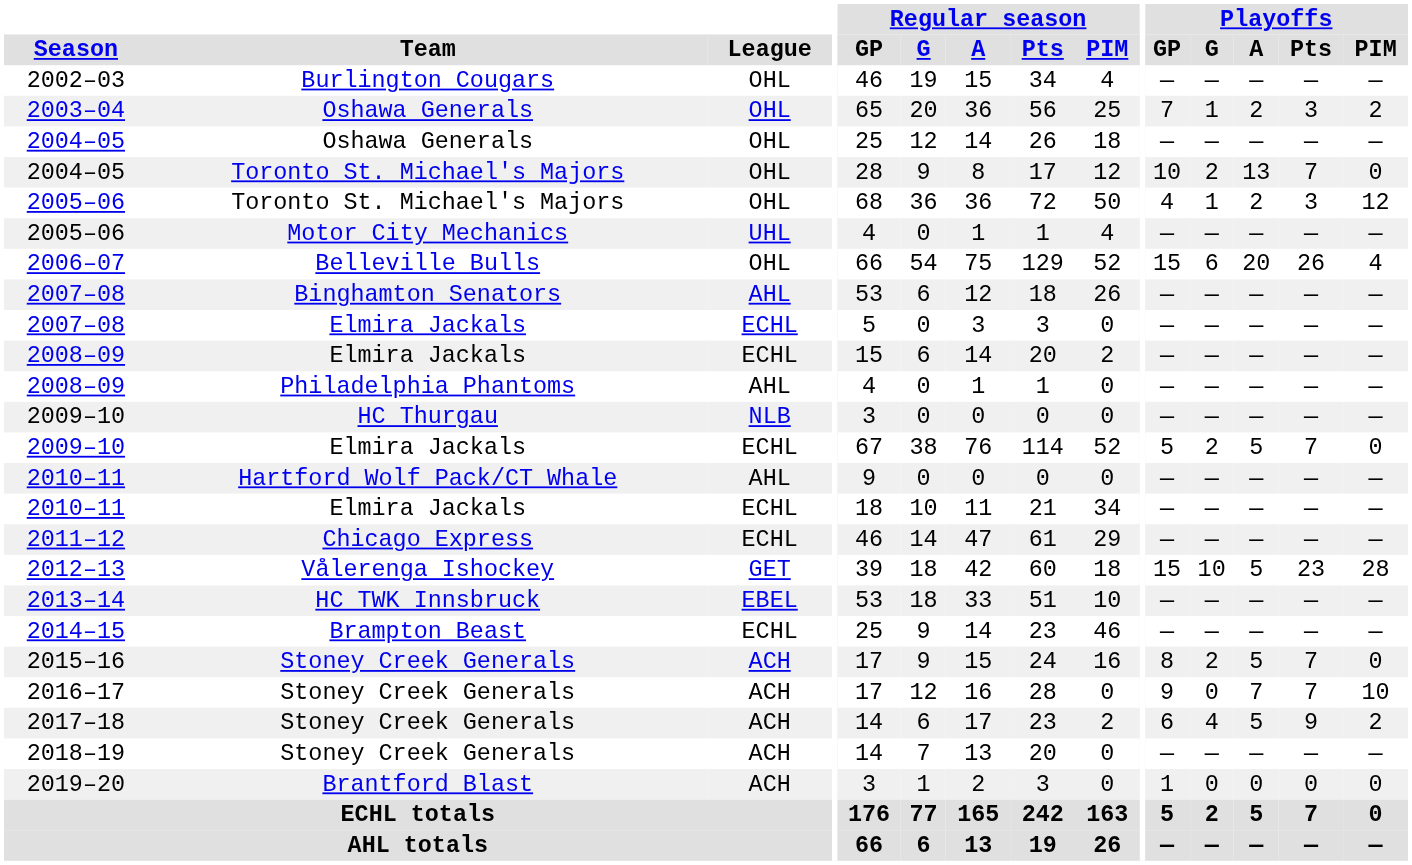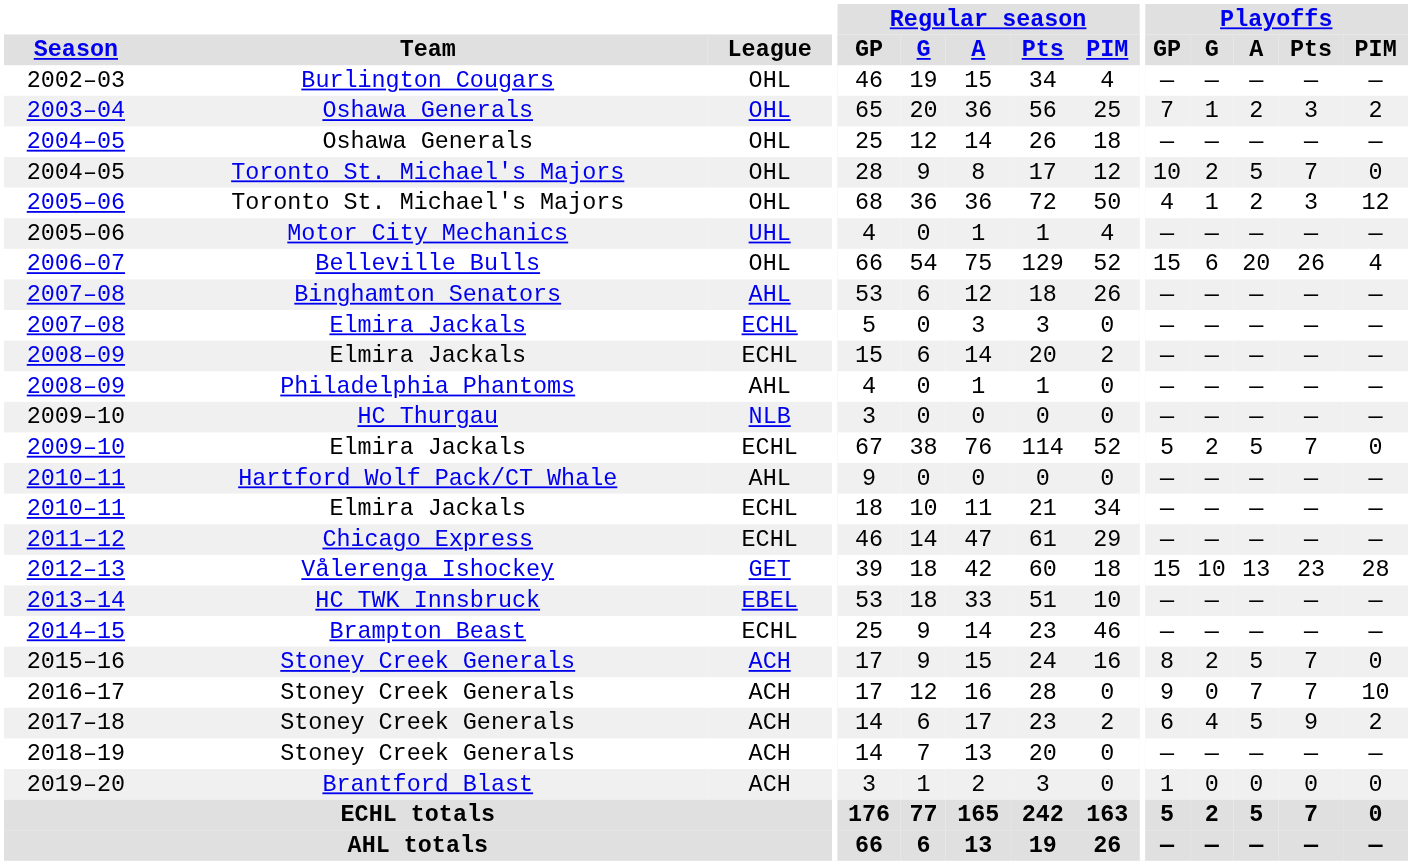 <table border="0" cellpadding="1" cellspacing="0" style="text-align:center; width:60em">
 <tr bgcolor="#e0e0e0">
 <th colspan="3" bgcolor="#ffffff"></th>
 <th rowspan="99" bgcolor="#ffffff"></th>
 <th colspan="5"><a href='#'>Regular season</a></th>
 <th rowspan="99" bgcolor="#ffffff"></th>
 <th colspan="5"><a href='#'>Playoffs</a></th>
 </tr>
 <tr bgcolor="#e0e0e0">
 <th><a href='#'>Season</a></th>
 <th>Team</th>
 <th>League</th>
 <th>GP</th>
 <th><a href='#'>G</a></th>
 <th><a href='#'>A</a></th>
 <th><a href='#'>Pts</a></th>
 <th><a href='#'>PIM</a></th>
 <th>GP</th>
 <th>G</th>
 <th>A</th>
 <th>Pts</th>
 <th>PIM</th>
 </tr>
 <tr ALIGN="center">
 <td ALIGN="center">2002–03</td>
 <td ALIGN="center"><a href='#'>Burlington Cougars</a></td>
 <td ALIGN="center">OHL</td>
 <td ALIGN="center">46</td>
 <td ALIGN="center">19</td>
 <td ALIGN="center">15</td>
 <td ALIGN="center">34</td>
 <td ALIGN="center">4</td>
 <td ALIGN="center">—</td>
 <td ALIGN="center">—</td>
 <td ALIGN="center">—</td>
 <td ALIGN="center">—</td>
 <td ALIGN="center">—</td>
 </tr>
 <tr ALIGN="center" bgcolor="#f0f0f0">
 <td ALIGN="center"><a href='#'>2003–04</a></td>
 <td ALIGN="center"><a href='#'>Oshawa Generals</a></td>
 <td ALIGN="center"><a href='#'>OHL</a></td>
 <td ALIGN="center">65</td>
 <td ALIGN="center">20</td>
 <td ALIGN="center">36</td>
 <td ALIGN="center">56</td>
 <td ALIGN="center">25</td>
 <td ALIGN="center">7</td>
 <td ALIGN="center">1</td>
 <td ALIGN="center">2</td>
 <td ALIGN="center">3</td>
 <td ALIGN="center">2</td>
 </tr>
 <tr ALIGN="center">
 <td ALIGN="center"><a href='#'>2004–05</a></td>
 <td ALIGN="center">Oshawa Generals</td>
 <td ALIGN="center">OHL</td>
 <td ALIGN="center">25</td>
 <td ALIGN="center">12</td>
 <td ALIGN="center">14</td>
 <td ALIGN="center">26</td>
 <td ALIGN="center">18</td>
 <td ALIGN="center">—</td>
 <td ALIGN="center">—</td>
 <td ALIGN="center">—</td>
 <td ALIGN="center">—</td>
 <td ALIGN="center">—</td>
 </tr>
 <tr ALIGN="center" bgcolor="#f0f0f0">
 <td ALIGN="center">2004–05</td>
 <td ALIGN="center"><a href='#'>Toronto St. Michael's Majors</a></td>
 <td ALIGN="center">OHL</td>
 <td ALIGN="center">28</td>
 <td ALIGN="center">9</td>
 <td ALIGN="center">8</td>
 <td ALIGN="center">17</td>
 <td ALIGN="center">12</td>
 <td ALIGN="center">10</td>
 <td ALIGN="center">2</td>
-<td ALIGN="center">13</td>
+<td ALIGN="center">5</td>
 <td ALIGN="center">7</td>
 <td ALIGN="center">0</td>
 </tr>
 <tr ALIGN="center">
 <td ALIGN="center"><a href='#'>2005–06</a></td>
 <td ALIGN="center">Toronto St. Michael's Majors</td>
 <td ALIGN="center">OHL</td>
 <td ALIGN="center">68</td>
 <td ALIGN="center">36</td>
 <td ALIGN="center">36</td>
 <td ALIGN="center">72</td>
 <td ALIGN="center">50</td>
 <td ALIGN="center">4</td>
 <td ALIGN="center">1</td>
 <td ALIGN="center">2</td>
 <td ALIGN="center">3</td>
 <td ALIGN="center">12</td>
 </tr>
 <tr ALIGN="center" bgcolor="#f0f0f0">
 <td ALIGN="center">2005–06</td>
 <td ALIGN="center"><a href='#'>Motor City Mechanics</a></td>
 <td ALIGN="center"><a href='#'>UHL</a></td>
 <td ALIGN="center">4</td>
 <td ALIGN="center">0</td>
 <td ALIGN="center">1</td>
 <td ALIGN="center">1</td>
 <td ALIGN="center">4</td>
 <td ALIGN="center">—</td>
 <td ALIGN="center">—</td>
 <td ALIGN="center">—</td>
 <td ALIGN="center">—</td>
 <td ALIGN="center">—</td>
 </tr>
 <tr ALIGN="center">
 <td ALIGN="center"><a href='#'>2006–07</a></td>
 <td ALIGN="center"><a href='#'>Belleville Bulls</a></td>
 <td ALIGN="center">OHL</td>
 <td ALIGN="center">66</td>
 <td ALIGN="center">54</td>
 <td ALIGN="center">75</td>
 <td ALIGN="center">129</td>
 <td ALIGN="center">52</td>
 <td ALIGN="center">15</td>
 <td ALIGN="center">6</td>
 <td ALIGN="center">20</td>
 <td ALIGN="center">26</td>
 <td ALIGN="center">4</td>
 </tr>
 <tr ALIGN="center" bgcolor="#f0f0f0">
 <td ALIGN="center"><a href='#'>2007–08</a></td>
 <td ALIGN="center"><a href='#'>Binghamton Senators</a></td>
 <td ALIGN="center"><a href='#'>AHL</a></td>
 <td ALIGN="center">53</td>
 <td ALIGN="center">6</td>
 <td ALIGN="center">12</td>
 <td ALIGN="center">18</td>
 <td ALIGN="center">26</td>
 <td ALIGN="center">—</td>
 <td ALIGN="center">—</td>
 <td ALIGN="center">—</td>
 <td ALIGN="center">—</td>
 <td ALIGN="center">—</td>
 </tr>
 <tr ALIGN="center">
 <td ALIGN="center"><a href='#'>2007–08</a></td>
 <td ALIGN="center"><a href='#'>Elmira Jackals</a></td>
 <td ALIGN="center"><a href='#'>ECHL</a></td>
 <td ALIGN="center">5</td>
 <td ALIGN="center">0</td>
 <td ALIGN="center">3</td>
 <td ALIGN="center">3</td>
 <td ALIGN="center">0</td>
 <td ALIGN="center">—</td>
 <td ALIGN="center">—</td>
 <td ALIGN="center">—</td>
 <td ALIGN="center">—</td>
 <td ALIGN="center">—</td>
 </tr>
 <tr ALIGN="center" bgcolor="#f0f0f0">
 <td ALIGN="center"><a href='#'>2008–09</a></td>
 <td ALIGN="center">Elmira Jackals</td>
 <td ALIGN="center">ECHL</td>
 <td ALIGN="center">15</td>
 <td ALIGN="center">6</td>
 <td ALIGN="center">14</td>
 <td ALIGN="center">20</td>
 <td ALIGN="center">2</td>
 <td ALIGN="center">—</td>
 <td ALIGN="center">—</td>
 <td ALIGN="center">—</td>
 <td ALIGN="center">—</td>
 <td ALIGN="center">—</td>
 </tr>
 <tr ALIGN="center">
 <td ALIGN="center"><a href='#'>2008–09</a></td>
 <td ALIGN="center"><a href='#'>Philadelphia Phantoms</a></td>
 <td ALIGN="center">AHL</td>
 <td ALIGN="center">4</td>
 <td ALIGN="center">0</td>
 <td ALIGN="center">1</td>
 <td ALIGN="center">1</td>
 <td ALIGN="center">0</td>
 <td ALIGN="center">—</td>
 <td ALIGN="center">—</td>
 <td ALIGN="center">—</td>
 <td ALIGN="center">—</td>
 <td ALIGN="center">—</td>
 </tr>
 <tr ALIGN="center" bgcolor="#f0f0f0">
 <td ALIGN="center">2009–10</td>
 <td ALIGN="center"><a href='#'>HC Thurgau</a></td>
 <td ALIGN="center"><a href='#'>NLB</a></td>
 <td ALIGN="center">3</td>
 <td ALIGN="center">0</td>
 <td ALIGN="center">0</td>
 <td ALIGN="center">0</td>
 <td ALIGN="center">0</td>
 <td ALIGN="center">—</td>
 <td ALIGN="center">—</td>
 <td ALIGN="center">—</td>
 <td ALIGN="center">—</td>
 <td ALIGN="center">—</td>
 </tr>
 <tr ALIGN="center">
 <td ALIGN="center"><a href='#'>2009–10</a></td>
 <td ALIGN="center">Elmira Jackals</td>
 <td ALIGN="center">ECHL</td>
 <td ALIGN="center">67</td>
 <td ALIGN="center">38</td>
 <td ALIGN="center">76</td>
 <td ALIGN="center">114</td>
 <td ALIGN="center">52</td>
 <td ALIGN="center">5</td>
 <td ALIGN="center">2</td>
 <td ALIGN="center">5</td>
 <td ALIGN="center">7</td>
 <td ALIGN="center">0</td>
 </tr>
 <tr ALIGN="center" bgcolor="#f0f0f0">
 <td ALIGN="center"><a href='#'>2010–11</a></td>
 <td ALIGN="center"><a href='#'>Hartford Wolf Pack/CT Whale</a></td>
 <td ALIGN="center">AHL</td>
 <td ALIGN="center">9</td>
 <td ALIGN="center">0</td>
 <td ALIGN="center">0</td>
 <td ALIGN="center">0</td>
 <td ALIGN="center">0</td>
 <td ALIGN="center">—</td>
 <td ALIGN="center">—</td>
 <td ALIGN="center">—</td>
 <td ALIGN="center">—</td>
 <td ALIGN="center">—</td>
 </tr>
 <tr ALIGN="center">
 <td ALIGN="center"><a href='#'>2010–11</a></td>
 <td ALIGN="center">Elmira Jackals</td>
 <td ALIGN="center">ECHL</td>
 <td ALIGN="center">18</td>
 <td ALIGN="center">10</td>
 <td ALIGN="center">11</td>
 <td ALIGN="center">21</td>
 <td ALIGN="center">34</td>
 <td ALIGN="center">—</td>
 <td ALIGN="center">—</td>
 <td ALIGN="center">—</td>
 <td ALIGN="center">—</td>
 <td ALIGN="center">—</td>
 </tr>
 <tr ALIGN="center" bgcolor="#f0f0f0">
 <td ALIGN="center"><a href='#'>2011–12</a></td>
 <td ALIGN="center"><a href='#'>Chicago Express</a></td>
 <td ALIGN="center">ECHL</td>
 <td ALIGN="center">46</td>
 <td ALIGN="center">14</td>
 <td ALIGN="center">47</td>
 <td ALIGN="center">61</td>
 <td ALIGN="center">29</td>
 <td ALIGN="center">—</td>
 <td ALIGN="center">—</td>
 <td ALIGN="center">—</td>
 <td ALIGN="center">—</td>
 <td ALIGN="center">—</td>
 </tr>
 <tr ALIGN="center">
 <td ALIGN="center"><a href='#'>2012–13</a></td>
 <td ALIGN="center"><a href='#'>Vålerenga Ishockey</a></td>
 <td ALIGN="center"><a href='#'>GET</a></td>
 <td ALIGN="center">39</td>
 <td ALIGN="center">18</td>
 <td ALIGN="center">42</td>
 <td ALIGN="center">60</td>
 <td ALIGN="center">18</td>
 <td ALIGN="center">15</td>
 <td ALIGN="center">10</td>
-<td ALIGN="center">5</td>
+<td ALIGN="center">13</td>
 <td ALIGN="center">23</td>
 <td ALIGN="center">28</td>
 </tr>
 <tr ALIGN="center" bgcolor="#f0f0f0">
 <td ALIGN="center"><a href='#'>2013–14</a></td>
 <td ALIGN="center"><a href='#'>HC TWK Innsbruck</a></td>
 <td ALIGN="center"><a href='#'>EBEL</a></td>
 <td ALIGN="center">53</td>
 <td ALIGN="center">18</td>
 <td ALIGN="center">33</td>
 <td ALIGN="center">51</td>
 <td ALIGN="center">10</td>
 <td ALIGN="center">—</td>
 <td ALIGN="center">—</td>
 <td ALIGN="center">—</td>
 <td ALIGN="center">—</td>
 <td ALIGN="center">—</td>
 </tr>
 <tr ALIGN="center">
 <td ALIGN="center"><a href='#'>2014–15</a></td>
 <td ALIGN="center"><a href='#'>Brampton Beast</a></td>
 <td ALIGN="center">ECHL</td>
 <td ALIGN="center">25</td>
 <td ALIGN="center">9</td>
 <td ALIGN="center">14</td>
 <td ALIGN="center">23</td>
 <td ALIGN="center">46</td>
 <td ALIGN="center">—</td>
 <td ALIGN="center">—</td>
 <td ALIGN="center">—</td>
 <td ALIGN="center">—</td>
 <td ALIGN="center">—</td>
 </tr>
 <tr ALIGN="center" bgcolor="#f0f0f0">
 <td ALIGN="center">2015–16</td>
 <td ALIGN="center"><a href='#'>Stoney Creek Generals</a></td>
 <td ALIGN="center"><a href='#'>ACH</a></td>
 <td ALIGN="center">17</td>
 <td ALIGN="center">9</td>
 <td ALIGN="center">15</td>
 <td ALIGN="center">24</td>
 <td ALIGN="center">16</td>
 <td ALIGN="center">8</td>
 <td ALIGN="center">2</td>
 <td ALIGN="center">5</td>
 <td ALIGN="center">7</td>
 <td ALIGN="center">0</td>
 </tr>
 <tr ALIGN="center">
 <td ALIGN="center">2016–17</td>
 <td ALIGN="center">Stoney Creek Generals</td>
 <td ALIGN="center">ACH</td>
 <td ALIGN="center">17</td>
 <td ALIGN="center">12</td>
 <td ALIGN="center">16</td>
 <td ALIGN="center">28</td>
 <td ALIGN="center">0</td>
 <td ALIGN="center">9</td>
 <td ALIGN="center">0</td>
 <td ALIGN="center">7</td>
 <td ALIGN="center">7</td>
 <td ALIGN="center">10</td>
 </tr>
 <tr ALIGN="center" bgcolor="#f0f0f0">
 <td ALIGN="center">2017–18</td>
 <td ALIGN="center">Stoney Creek Generals</td>
 <td ALIGN="center">ACH</td>
 <td ALIGN="center">14</td>
 <td ALIGN="center">6</td>
 <td ALIGN="center">17</td>
 <td ALIGN="center">23</td>
 <td ALIGN="center">2</td>
 <td ALIGN="center">6</td>
 <td ALIGN="center">4</td>
 <td ALIGN="center">5</td>
 <td ALIGN="center">9</td>
 <td ALIGN="center">2</td>
 </tr>
 <tr ALIGN="center">
 <td ALIGN="center">2018–19</td>
 <td ALIGN="center">Stoney Creek Generals</td>
 <td ALIGN="center">ACH</td>
 <td ALIGN="center">14</td>
 <td ALIGN="center">7</td>
 <td ALIGN="center">13</td>
 <td ALIGN="center">20</td>
 <td ALIGN="center">0</td>
 <td ALIGN="center">—</td>
 <td ALIGN="center">—</td>
 <td ALIGN="center">—</td>
 <td ALIGN="center">—</td>
 <td ALIGN="center">—</td>
 </tr>
 <tr ALIGN="center" bgcolor="#f0f0f0">
 <td ALIGN="center">2019–20</td>
 <td ALIGN="center"><a href='#'>Brantford Blast</a></td>
 <td ALIGN="center">ACH</td>
 <td ALIGN="center">3</td>
 <td ALIGN="center">1</td>
 <td ALIGN="center">2</td>
 <td ALIGN="center">3</td>
 <td ALIGN="center">0</td>
 <td ALIGN="center">1</td>
 <td ALIGN="center">0</td>
 <td ALIGN="center">0</td>
 <td ALIGN="center">0</td>
 <td ALIGN="center">0</td>
 </tr>
 <tr ALIGN="center">
 </tr>
 <tr bgcolor="#e0e0e0">
 <th colspan="3">ECHL totals</th>
 <th>176</th>
 <th>77</th>
 <th>165</th>
 <th>242</th>
 <th>163</th>
 <th>5</th>
 <th>2</th>
 <th>5</th>
 <th>7</th>
 <th>0</th>
 </tr>
 <tr bgcolor="#e0e0e0">
 <th colspan="3">AHL totals</th>
 <th>66</th>
 <th>6</th>
 <th>13</th>
 <th>19</th>
 <th>26</th>
 <th>—</th>
 <th>—</th>
 <th>—</th>
 <th>—</th>
 <th>—</th>
 </tr>
 </table>
